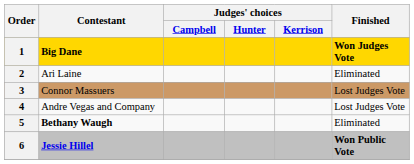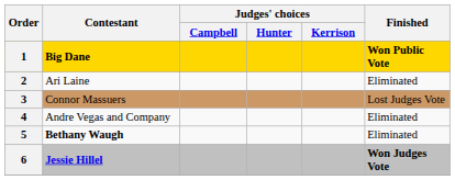 <table class="wikitable" width="100%">
 <tr>
 <th rowspan=2 width="1%">Order</th>
 <th rowspan=2 width="21%">Contestant</th>
 <th colspan=3 width="20%">Judges' choices</th>
 <th rowspan=2 width="13%">Finished</th>
 </tr>
 <tr>
 <th width="70"><a href='#'>Campbell</a></th>
 <th width="70"><a href='#'>Hunter</a></th>
 <th width="70"><a href='#'>Kerrison</a></th>
 </tr>
 <tr style="background:gold;">
 <th>1</th>
 <td><strong>Big Dane</strong></td>
 <td></td>
 <td></td>
 <td></td>
-<td><strong>Won Judges Vote</strong></td>
+<td><strong>Won Public Vote</strong></td>
 </tr>
 <tr>
 <th>2</th>
 <td>Ari Laine</td>
 <td></td>
 <td></td>
 <td></td>
 <td>Eliminated</td>
 </tr>
 <tr style="background:#c96;">
 <th>3</th>
 <td>Connor Massuers</td>
 <td></td>
 <td></td>
 <td></td>
 <td>Lost Judges Vote</td>
 </tr>
 <tr>
 <th>4</th>
 <td>Andre Vegas and Company</td>
 <td></td>
 <td></td>
 <td></td>
-<td>Lost Judges Vote</td>
+<td>Eliminated</td>
 </tr>
 <tr>
 <th>5</th>
 <td><strong>Bethany Waugh</strong></td>
 <td></td>
 <td></td>
 <td></td>
 <td>Eliminated</td>
 </tr>
 <tr style="background:silver;">
 <th>6</th>
 <td><strong><a href='#'>Jessie Hillel</a></strong></td>
 <td style="text-align: center;"></td>
 <td style="text-align: center;"></td>
 <td style="text-align: center;"></td>
-<td><strong>Won Public Vote</strong></td>
+<td><strong>Won Judges Vote</strong></td>
 </tr>
 <tr>
 </tr>
 </table>
